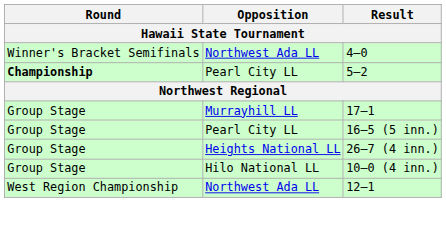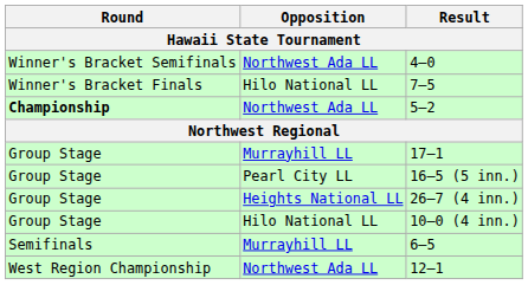 <table class="wikitable">
 <tr>
 <th>Round</th>
 <th>Opposition</th>
 <th>Result</th>
 </tr>
 <tr>
 <th colspan=3>Hawaii State Tournament</th>
 </tr>
 <tr bgcolor=ccffcc>
 <td>Winner's Bracket Semifinals</td>
 <td> <a href='#'>Northwest Ada LL</a></td>
 <td>4–0</td>
 </tr>
 <tr bgcolor=ccffcc>
+<td>Winner's Bracket Finals</td>
+<td> Hilo National LL</td>
+<td>7–5</td>
+</tr>
+<tr bgcolor=ccffcc>
 <td><strong>Championship</strong></td>
-<td> Pearl City LL</td>
+<td> <a href='#'>Northwest Ada LL</a></td>
 <td>5–2</td>
 </tr>
 <tr>
 <th colspan=3>Northwest Regional</th>
 </tr>
 <tr bgcolor=ccffcc>
 <td>Group Stage</td>
 <td> <a href='#'>Murrayhill LL</a></td>
 <td>17–1</td>
 </tr>
 <tr bgcolor=ccffcc>
 <td>Group Stage</td>
 <td> Pearl City LL</td>
 <td>16–5 (5 inn.)</td>
 </tr>
 <tr bgcolor=ccffcc>
 <td>Group Stage</td>
 <td> <a href='#'>Heights National LL</a></td>
 <td>26–7 (4 inn.)</td>
 </tr>
 <tr bgcolor=ccffcc>
 <td>Group Stage</td>
 <td> Hilo National LL</td>
 <td>10–0 (4 inn.)</td>
 </tr>
 <tr bgcolor=ccffcc>
+<td>Semifinals</td>
+<td> <a href='#'>Murrayhill LL</a></td>
+<td>6–5</td>
+</tr>
+<tr bgcolor=ccffcc>
 <td>West Region Championship</td>
 <td> <a href='#'>Northwest Ada LL</a></td>
 <td>12–1</td>
 </tr>
 </table>
